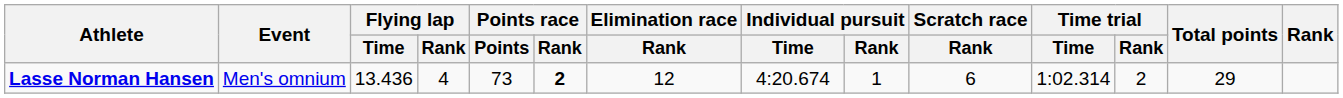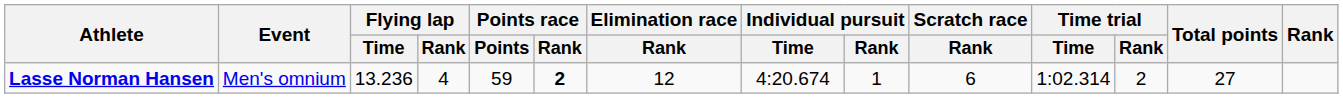 <table class="wikitable" style="font-size:90%">
 <tr>
 <th rowspan="2">Athlete</th>
 <th rowspan="2">Event</th>
 <th colspan=2>Flying lap</th>
 <th colspan=2>Points race</th>
 <th>Elimination race</th>
 <th colspan=2>Individual pursuit</th>
 <th>Scratch race</th>
 <th colspan=2>Time trial</th>
 <th rowspan=2>Total points</th>
 <th rowspan=2>Rank</th>
 </tr>
 <tr style="font-size:95%">
 <th>Time</th>
 <th>Rank</th>
 <th>Points</th>
 <th>Rank</th>
 <th>Rank</th>
 <th>Time</th>
 <th>Rank</th>
 <th>Rank</th>
 <th>Time</th>
 <th>Rank</th>
 </tr>
 <tr align=center>
 <td align=left><strong><a href='#'>Lasse Norman Hansen</a></strong></td>
 <td align=left><a href='#'>Men's omnium</a></td>
-<td>13.436</td>
+<td>13.236</td>
 <td>4</td>
-<td>73</td>
+<td>59</td>
 <td><strong>2</strong></td>
 <td>12</td>
 <td>4:20.674</td>
 <td>1</td>
 <td>6</td>
 <td>1:02.314</td>
 <td>2</td>
-<td>29</td>
+<td>27</td>
 <td></td>
 </tr>
 </table>
